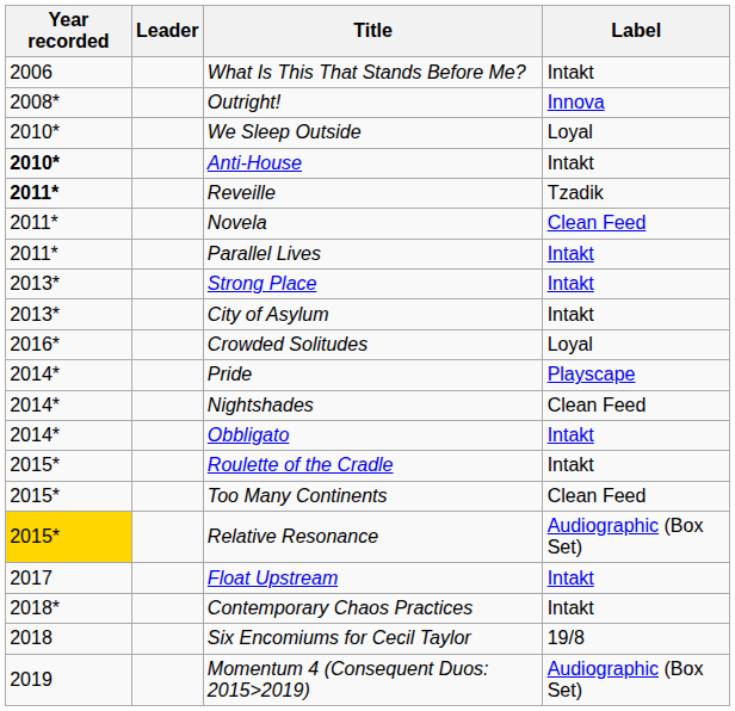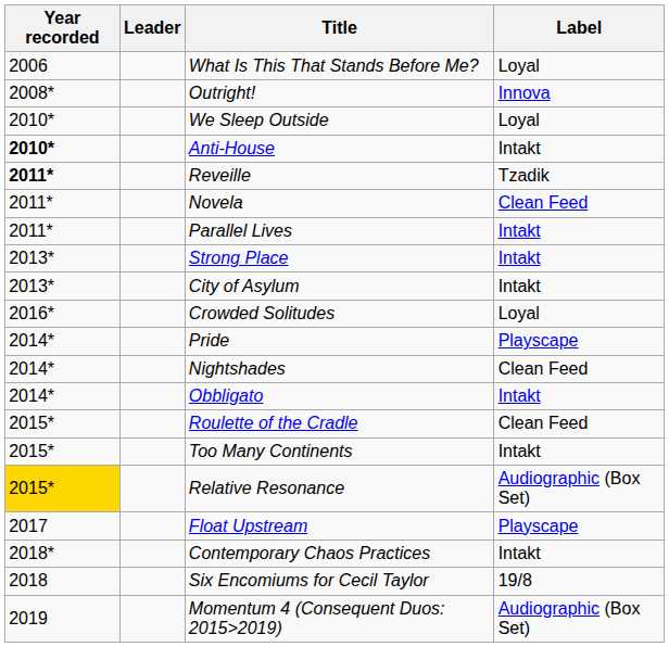 <table class="wikitable sortable">
 <tr>
 <th>Year recorded</th>
 <th>Leader</th>
 <th>Title</th>
 <th>Label</th>
 </tr>
 <tr>
 <td>2006</td>
 <td></td>
 <td><em>What Is This That Stands Before Me?</em></td>
-<td>Intakt</td>
+<td>Loyal</td>
 </tr>
 <tr>
 <td>2008*</td>
 <td></td>
 <td><em>Outright!</em></td>
 <td><a href='#'>Innova</a></td>
 </tr>
 <tr>
 <td>2010*</td>
 <td></td>
 <td><em>We Sleep Outside</em></td>
 <td>Loyal</td>
 </tr>
 <tr>
 <td><strong>2010*</strong></td>
 <td></td>
 <td><em><a href='#'>Anti-House</a></em></td>
 <td>Intakt</td>
 </tr>
 <tr>
 <td><strong>2011*</strong></td>
 <td></td>
 <td><em>Reveille</em></td>
 <td>Tzadik</td>
 </tr>
 <tr>
 <td>2011*</td>
 <td></td>
 <td><em>Novela</em></td>
 <td><a href='#'>Clean Feed</a></td>
 </tr>
 <tr>
 <td>2011*</td>
 <td></td>
 <td><em>Parallel Lives</em></td>
 <td><a href='#'>Intakt</a></td>
 </tr>
 <tr>
 <td>2013*</td>
 <td></td>
 <td><em><a href='#'>Strong Place</a></em></td>
 <td><a href='#'>Intakt</a></td>
 </tr>
 <tr>
 <td>2013*</td>
 <td></td>
 <td><em>City of Asylum</em></td>
 <td>Intakt</td>
 </tr>
 <tr>
 <td>2016*</td>
 <td></td>
 <td><em>Crowded Solitudes</em></td>
 <td>Loyal</td>
 </tr>
 <tr>
 <td>2014*</td>
 <td></td>
 <td><em>Pride</em></td>
 <td><a href='#'>Playscape</a></td>
 </tr>
 <tr>
 <td>2014*</td>
 <td></td>
 <td><em>Nightshades</em></td>
 <td>Clean Feed</td>
 </tr>
 <tr>
 <td>2014*</td>
 <td></td>
 <td><em><a href='#'>Obbligato</a></em></td>
 <td><a href='#'>Intakt</a></td>
 </tr>
 <tr>
 <td>2015*</td>
 <td></td>
 <td><em><a href='#'>Roulette of the Cradle</a></em></td>
-<td>Intakt</td>
+<td>Clean Feed</td>
 </tr>
 <tr>
 <td>2015*</td>
 <td></td>
 <td><em>Too Many Continents</em></td>
-<td>Clean Feed</td>
+<td>Intakt</td>
 </tr>
 <tr>
 <td style="background: gold;">2015*</td>
 <td></td>
 <td><em>Relative Resonance</em></td>
 <td><a href='#'>Audiographic</a> (Box Set)</td>
 </tr>
 <tr>
 <td>2017</td>
 <td></td>
 <td><em><a href='#'>Float Upstream</a></em></td>
-<td><a href='#'>Intakt</a></td>
+<td><a href='#'>Playscape</a></td>
 </tr>
 <tr>
 <td>2018*</td>
 <td></td>
 <td><em>Contemporary Chaos Practices</em></td>
 <td>Intakt</td>
 </tr>
 <tr>
 <td>2018</td>
 <td></td>
 <td><em>Six Encomiums for Cecil Taylor</em></td>
 <td>19/8</td>
 </tr>
 <tr>
 <td>2019</td>
 <td></td>
 <td><em>Momentum 4 (Consequent Duos: 2015>2019)</em></td>
 <td><a href='#'>Audiographic</a> (Box Set)</td>
 </tr>
 </table>
